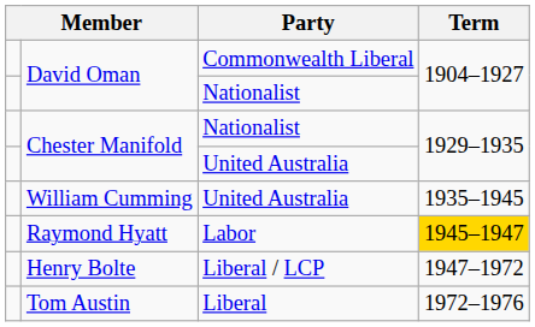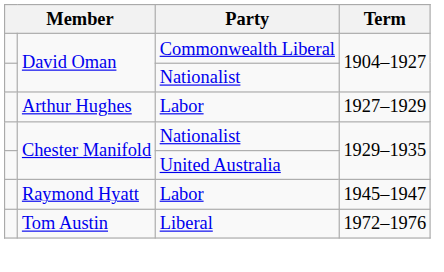 <table class="wikitable">
 <tr>
 <th colspan="2">Member</th>
 <th>Party</th>
 <th>Term</th>
 </tr>
 <tr>
 <td> </td>
 <td rowspan="2"><a href='#'>David Oman</a></td>
 <td><a href='#'>Commonwealth Liberal</a></td>
 <td rowspan="2">1904–1927</td>
 </tr>
 <tr>
 <td> </td>
 <td><a href='#'>Nationalist</a></td>
 </tr>
 <tr>
 <td> </td>
+<td><a href='#'>Arthur Hughes</a></td>
+<td><a href='#'>Labor</a></td>
+<td>1927–1929</td>
+</tr>
+<tr>
+<td> </td>
 <td rowspan="2"><a href='#'>Chester Manifold</a></td>
 <td><a href='#'>Nationalist</a></td>
 <td rowspan="2">1929–1935</td>
 </tr>
 <tr>
 <td> </td>
 <td><a href='#'>United Australia</a></td>
 </tr>
 <tr>
 <td> </td>
-<td><a href='#'>William Cumming</a></td>
-<td><a href='#'>United Australia</a></td>
-<td>1935–1945</td>
-</tr>
-<tr>
-<td> </td>
 <td><a href='#'>Raymond Hyatt</a></td>
 <td><a href='#'>Labor</a></td>
-<td style="background: gold;">1945–1947</td>
-</tr>
-<tr>
-<td> </td>
-<td><a href='#'>Henry Bolte</a></td>
-<td><a href='#'>Liberal</a> / <a href='#'>LCP</a> </td>
-<td>1947–1972</td>
+<td>1945–1947</td>
 </tr>
 <tr>
 <td> </td>
 <td><a href='#'>Tom Austin</a></td>
 <td><a href='#'>Liberal</a></td>
 <td>1972–1976</td>
 </tr>
 </table>
